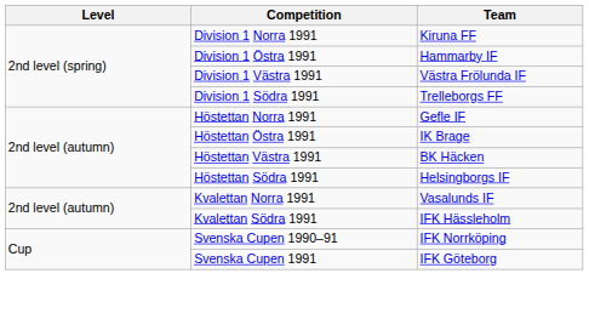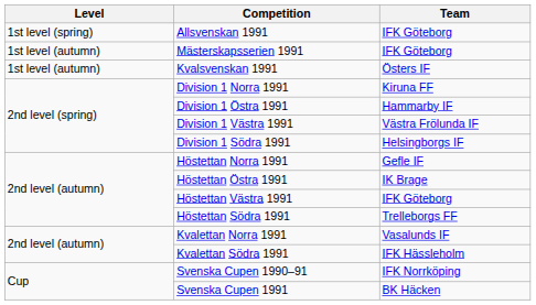 <table class="wikitable" style="text-align: left">
 <tr>
 <th style="width: 225px;">Level</th>
 <th style="width: 275px;">Competition</th>
 <th style="width: 200px;">Team</th>
+</tr>
+<tr>
+<td>1st level (spring)</td>
+<td><a href='#'>Allsvenskan</a> 1991</td>
+<td><a href='#'>IFK Göteborg</a></td>
+</tr>
+<tr>
+<td>1st level (autumn)</td>
+<td><a href='#'>Mästerskapsserien</a> 1991</td>
+<td><a href='#'>IFK Göteborg</a></td>
+</tr>
+<tr>
+<td>1st  level (autumn)</td>
+<td><a href='#'>Kvalsvenskan</a> 1991</td>
+<td><a href='#'>Östers IF</a></td>
 </tr>
 <tr>
 <td rowspan=4>2nd level (spring)</td>
 <td><a href='#'>Division 1</a> <a href='#'>Norra</a> 1991</td>
 <td><a href='#'>Kiruna FF</a></td>
 </tr>
 <tr>
 <td><a href='#'>Division 1</a> <a href='#'>Östra</a> 1991</td>
 <td><a href='#'>Hammarby IF</a></td>
 </tr>
 <tr>
 <td><a href='#'>Division 1</a> <a href='#'>Västra</a> 1991</td>
 <td><a href='#'>Västra Frölunda IF</a></td>
 </tr>
 <tr>
 <td><a href='#'>Division 1</a> <a href='#'>Södra</a> 1991</td>
-<td><a href='#'>Trelleborgs FF</a></td>
+<td><a href='#'>Helsingborgs IF</a></td>
 </tr>
 <tr>
 <td rowspan=4>2nd  level (autumn)</td>
 <td><a href='#'>Höstettan</a> <a href='#'>Norra</a> 1991</td>
 <td><a href='#'>Gefle IF</a></td>
 </tr>
 <tr>
 <td><a href='#'>Höstettan</a> <a href='#'>Östra</a> 1991</td>
 <td><a href='#'>IK Brage</a></td>
 </tr>
 <tr>
 <td><a href='#'>Höstettan</a> <a href='#'>Västra</a> 1991</td>
-<td><a href='#'>BK Häcken</a></td>
+<td><a href='#'>IFK Göteborg</a></td>
 </tr>
 <tr>
 <td><a href='#'>Höstettan</a> <a href='#'>Södra</a> 1991</td>
-<td><a href='#'>Helsingborgs IF</a></td>
+<td><a href='#'>Trelleborgs FF</a></td>
 </tr>
 <tr>
 <td rowspan=2>2nd  level (autumn)</td>
 <td><a href='#'>Kvalettan</a> <a href='#'>Norra</a> 1991</td>
 <td><a href='#'>Vasalunds IF</a></td>
 </tr>
 <tr>
 <td><a href='#'>Kvalettan</a> <a href='#'>Södra</a> 1991</td>
 <td><a href='#'>IFK Hässleholm</a></td>
 </tr>
 <tr>
 <td rowspan=2>Cup</td>
 <td><a href='#'>Svenska Cupen</a> 1990–91</td>
 <td><a href='#'>IFK Norrköping</a></td>
 </tr>
 <tr>
 <td><a href='#'>Svenska Cupen</a> 1991</td>
-<td><a href='#'>IFK Göteborg</a></td>
+<td><a href='#'>BK Häcken</a></td>
 </tr>
 </table>
